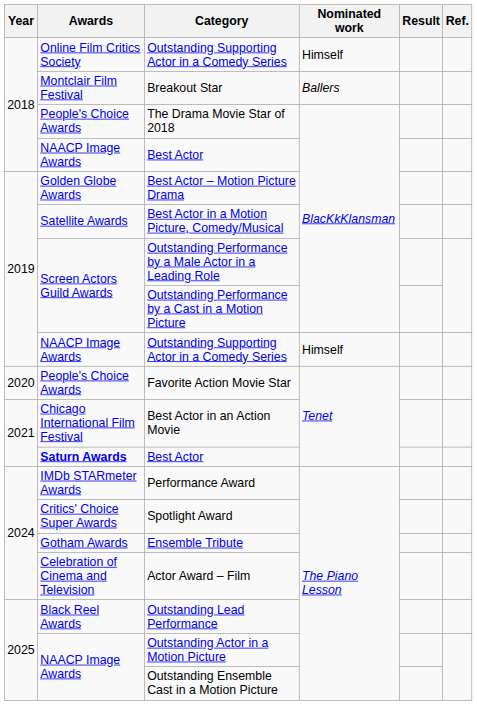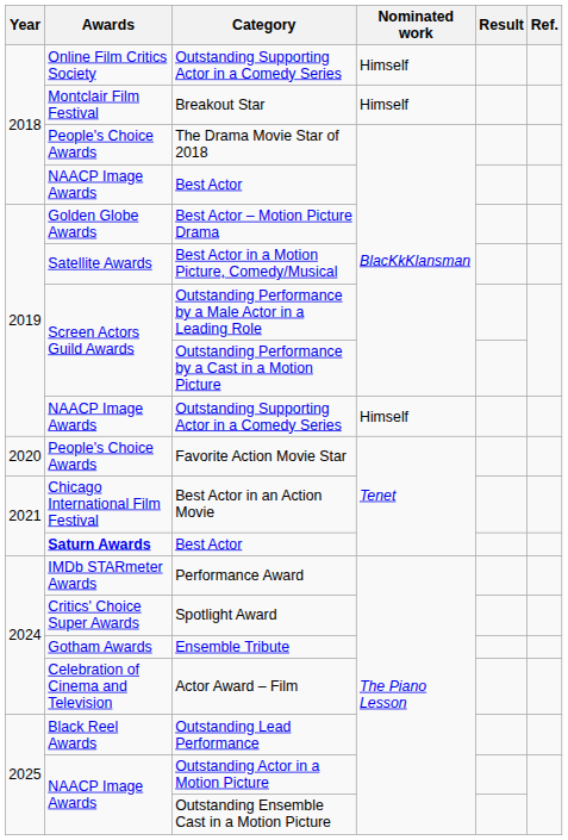 <table class="wikitable">
 <tr>
 <th scope="col">Year</th>
 <th scope="col">Awards</th>
 <th>Category</th>
 <th scope="col">Nominated work</th>
 <th scope="col">Result</th>
 <th>Ref.</th>
 </tr>
 <tr>
 <td rowspan="4">2018</td>
 <td><a href='#'>Online Film Critics Society</a></td>
 <td><a href='#'>Outstanding Supporting Actor in a Comedy Series</a></td>
 <td>Himself</td>
 <td></td>
 <td></td>
 </tr>
 <tr>
 <td><a href='#'>Montclair Film Festival</a></td>
 <td>Breakout Star</td>
-<td><em>Ballers</em></td>
+<td>Himself</td>
 <td></td>
 <td></td>
 </tr>
 <tr>
 <td><a href='#'>People's Choice Awards</a></td>
 <td>The Drama Movie Star of 2018</td>
 <td rowspan="6"><em><a href='#'>BlacKkKlansman</a></em></td>
 <td></td>
 <td></td>
 </tr>
 <tr>
 <td><a href='#'>NAACP Image Awards</a></td>
 <td><a href='#'>Best Actor</a></td>
 <td></td>
 <td></td>
 </tr>
 <tr>
 <td rowspan="5">2019</td>
 <td><a href='#'>Golden Globe Awards</a></td>
 <td><a href='#'>Best Actor – Motion Picture Drama</a></td>
 <td></td>
 <td></td>
 </tr>
 <tr>
 <td><a href='#'>Satellite Awards</a></td>
 <td><a href='#'>Best Actor in a Motion Picture, Comedy/Musical</a></td>
 <td></td>
 <td></td>
 </tr>
 <tr>
 <td rowspan="2"><a href='#'>Screen Actors Guild Awards</a></td>
 <td><a href='#'>Outstanding Performance by a Male Actor in a Leading Role</a></td>
 <td></td>
 <td rowspan=2></td>
 </tr>
 <tr>
 <td><a href='#'>Outstanding Performance by a Cast in a Motion Picture</a></td>
 <td></td>
 </tr>
 <tr>
 <td><a href='#'>NAACP Image Awards</a></td>
 <td><a href='#'>Outstanding Supporting Actor in a Comedy Series</a></td>
 <td>Himself</td>
 <td></td>
 <td></td>
 </tr>
 <tr>
 <td>2020</td>
 <td><a href='#'>People's Choice Awards</a></td>
 <td>Favorite Action Movie Star</td>
 <td rowspan="3"><em><a href='#'>Tenet</a></em></td>
 <td></td>
 <td></td>
 </tr>
 <tr>
 <td rowspan="2">2021</td>
 <td><a href='#'>Chicago International Film Festival</a></td>
 <td>Best Actor in an Action Movie</td>
 <td></td>
 <td></td>
 </tr>
 <tr>
 <td><strong><a href='#'>Saturn Awards</a></strong></td>
 <td><a href='#'>Best Actor</a></td>
 <td></td>
 <td></td>
 </tr>
 <tr>
 <td rowspan="4">2024</td>
 <td><a href='#'>IMDb STARmeter Awards</a></td>
 <td>Performance Award</td>
 <td rowspan="7"><em><a href='#'>The Piano Lesson</a></em></td>
 <td></td>
 <td></td>
 </tr>
 <tr>
 <td><a href='#'>Critics' Choice Super Awards</a></td>
 <td>Spotlight Award</td>
 <td></td>
 <td></td>
 </tr>
 <tr>
 <td><a href='#'>Gotham Awards</a></td>
 <td><a href='#'>Ensemble Tribute</a> </td>
 <td></td>
 <td></td>
 </tr>
 <tr>
 <td><a href='#'>Celebration of Cinema and Television</a></td>
 <td>Actor Award – Film</td>
 <td></td>
 <td></td>
 </tr>
 <tr>
 <td rowspan="3">2025</td>
 <td><a href='#'>Black Reel Awards</a></td>
 <td><a href='#'>Outstanding Lead Performance</a></td>
 <td></td>
 <td align="center"></td>
 </tr>
 <tr>
 <td rowspan="2"><a href='#'>NAACP Image Awards</a></td>
 <td><a href='#'>Outstanding Actor in a Motion Picture</a></td>
 <td></td>
 <td rowspan="2"></td>
 </tr>
 <tr>
 <td>Outstanding Ensemble Cast in a Motion Picture</td>
 <td></td>
 </tr>
 </table>
